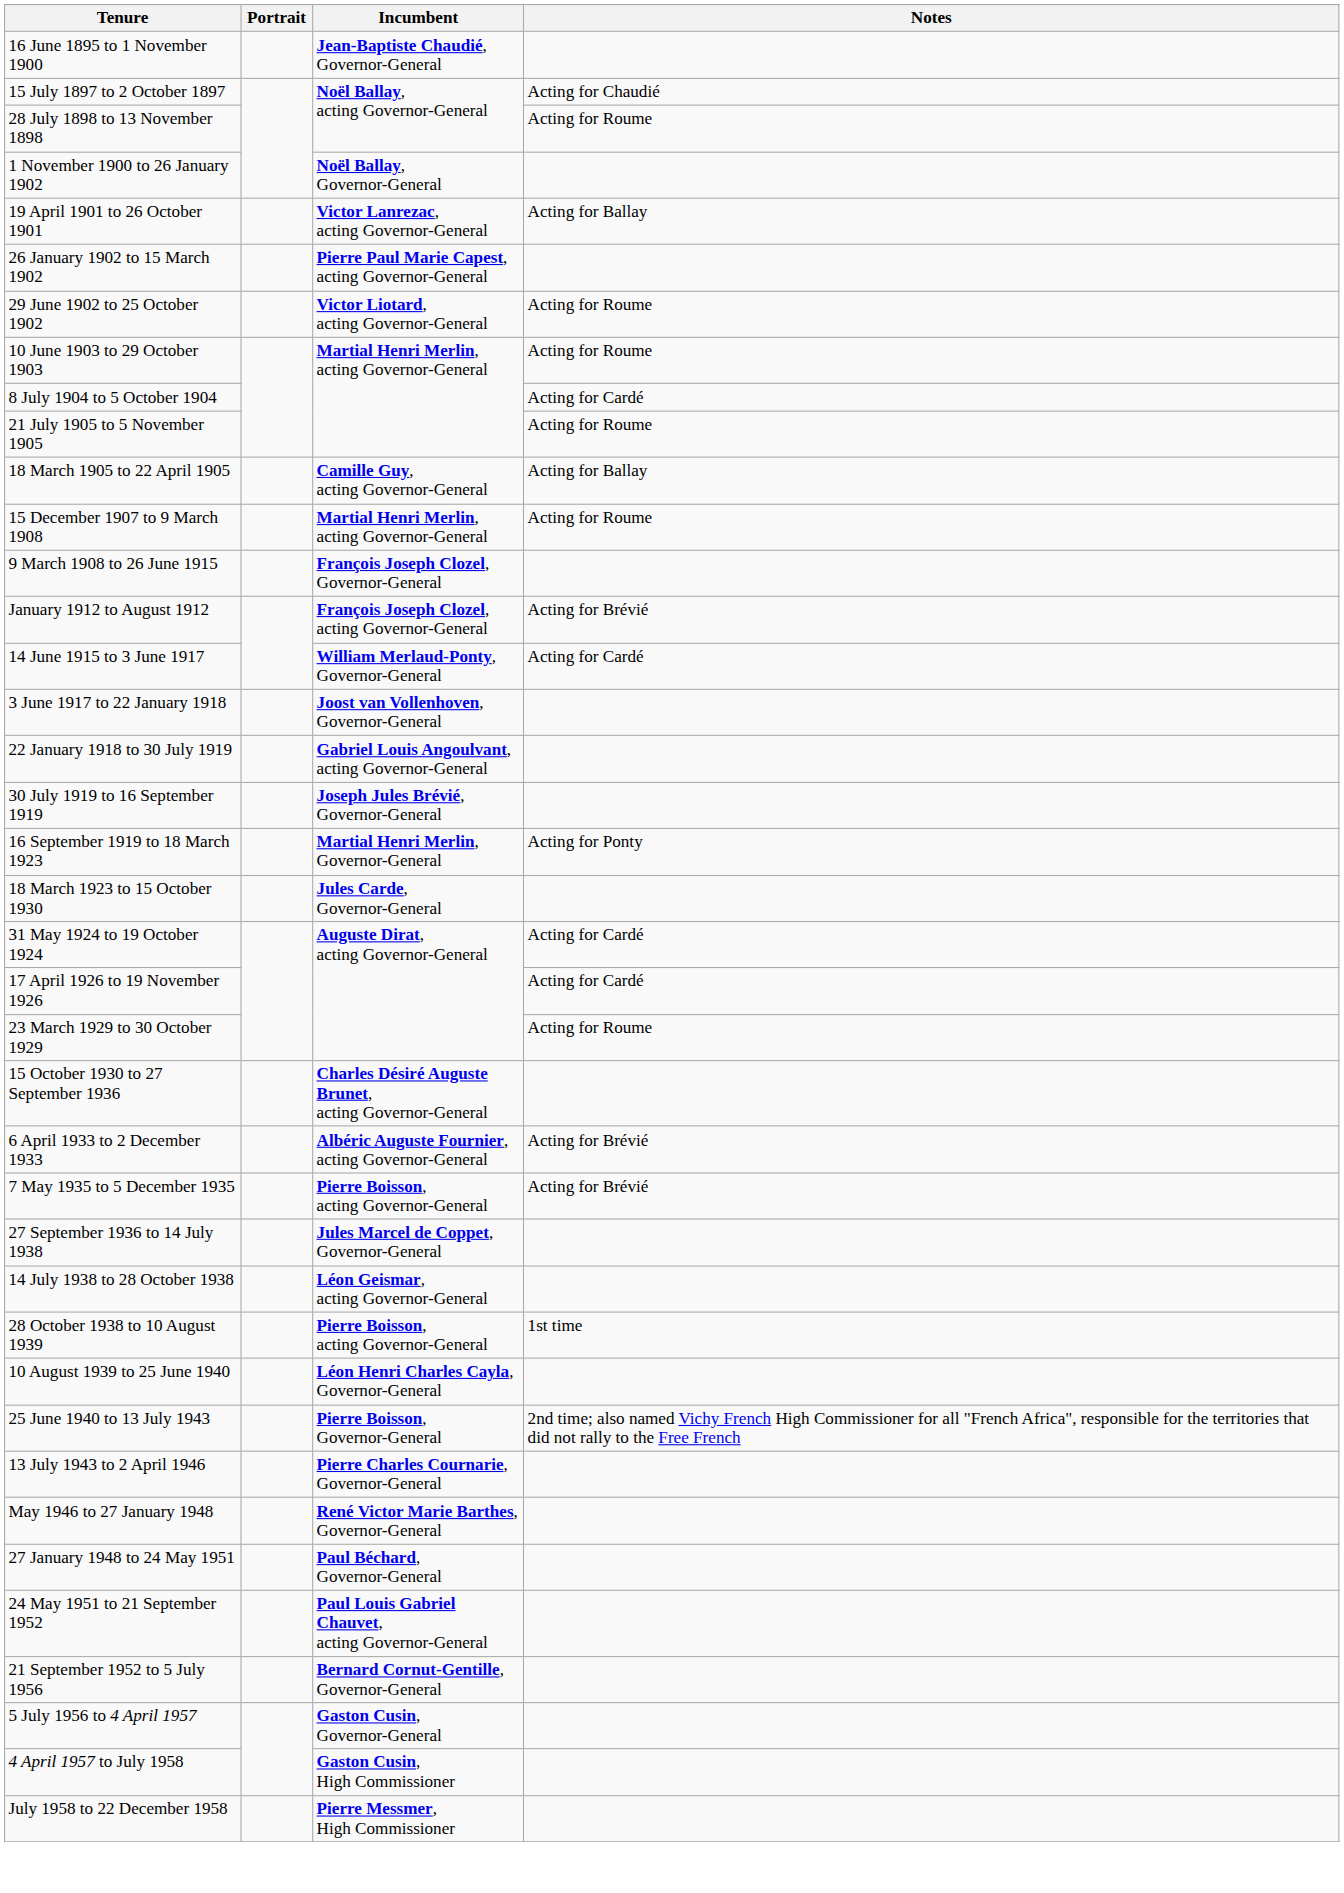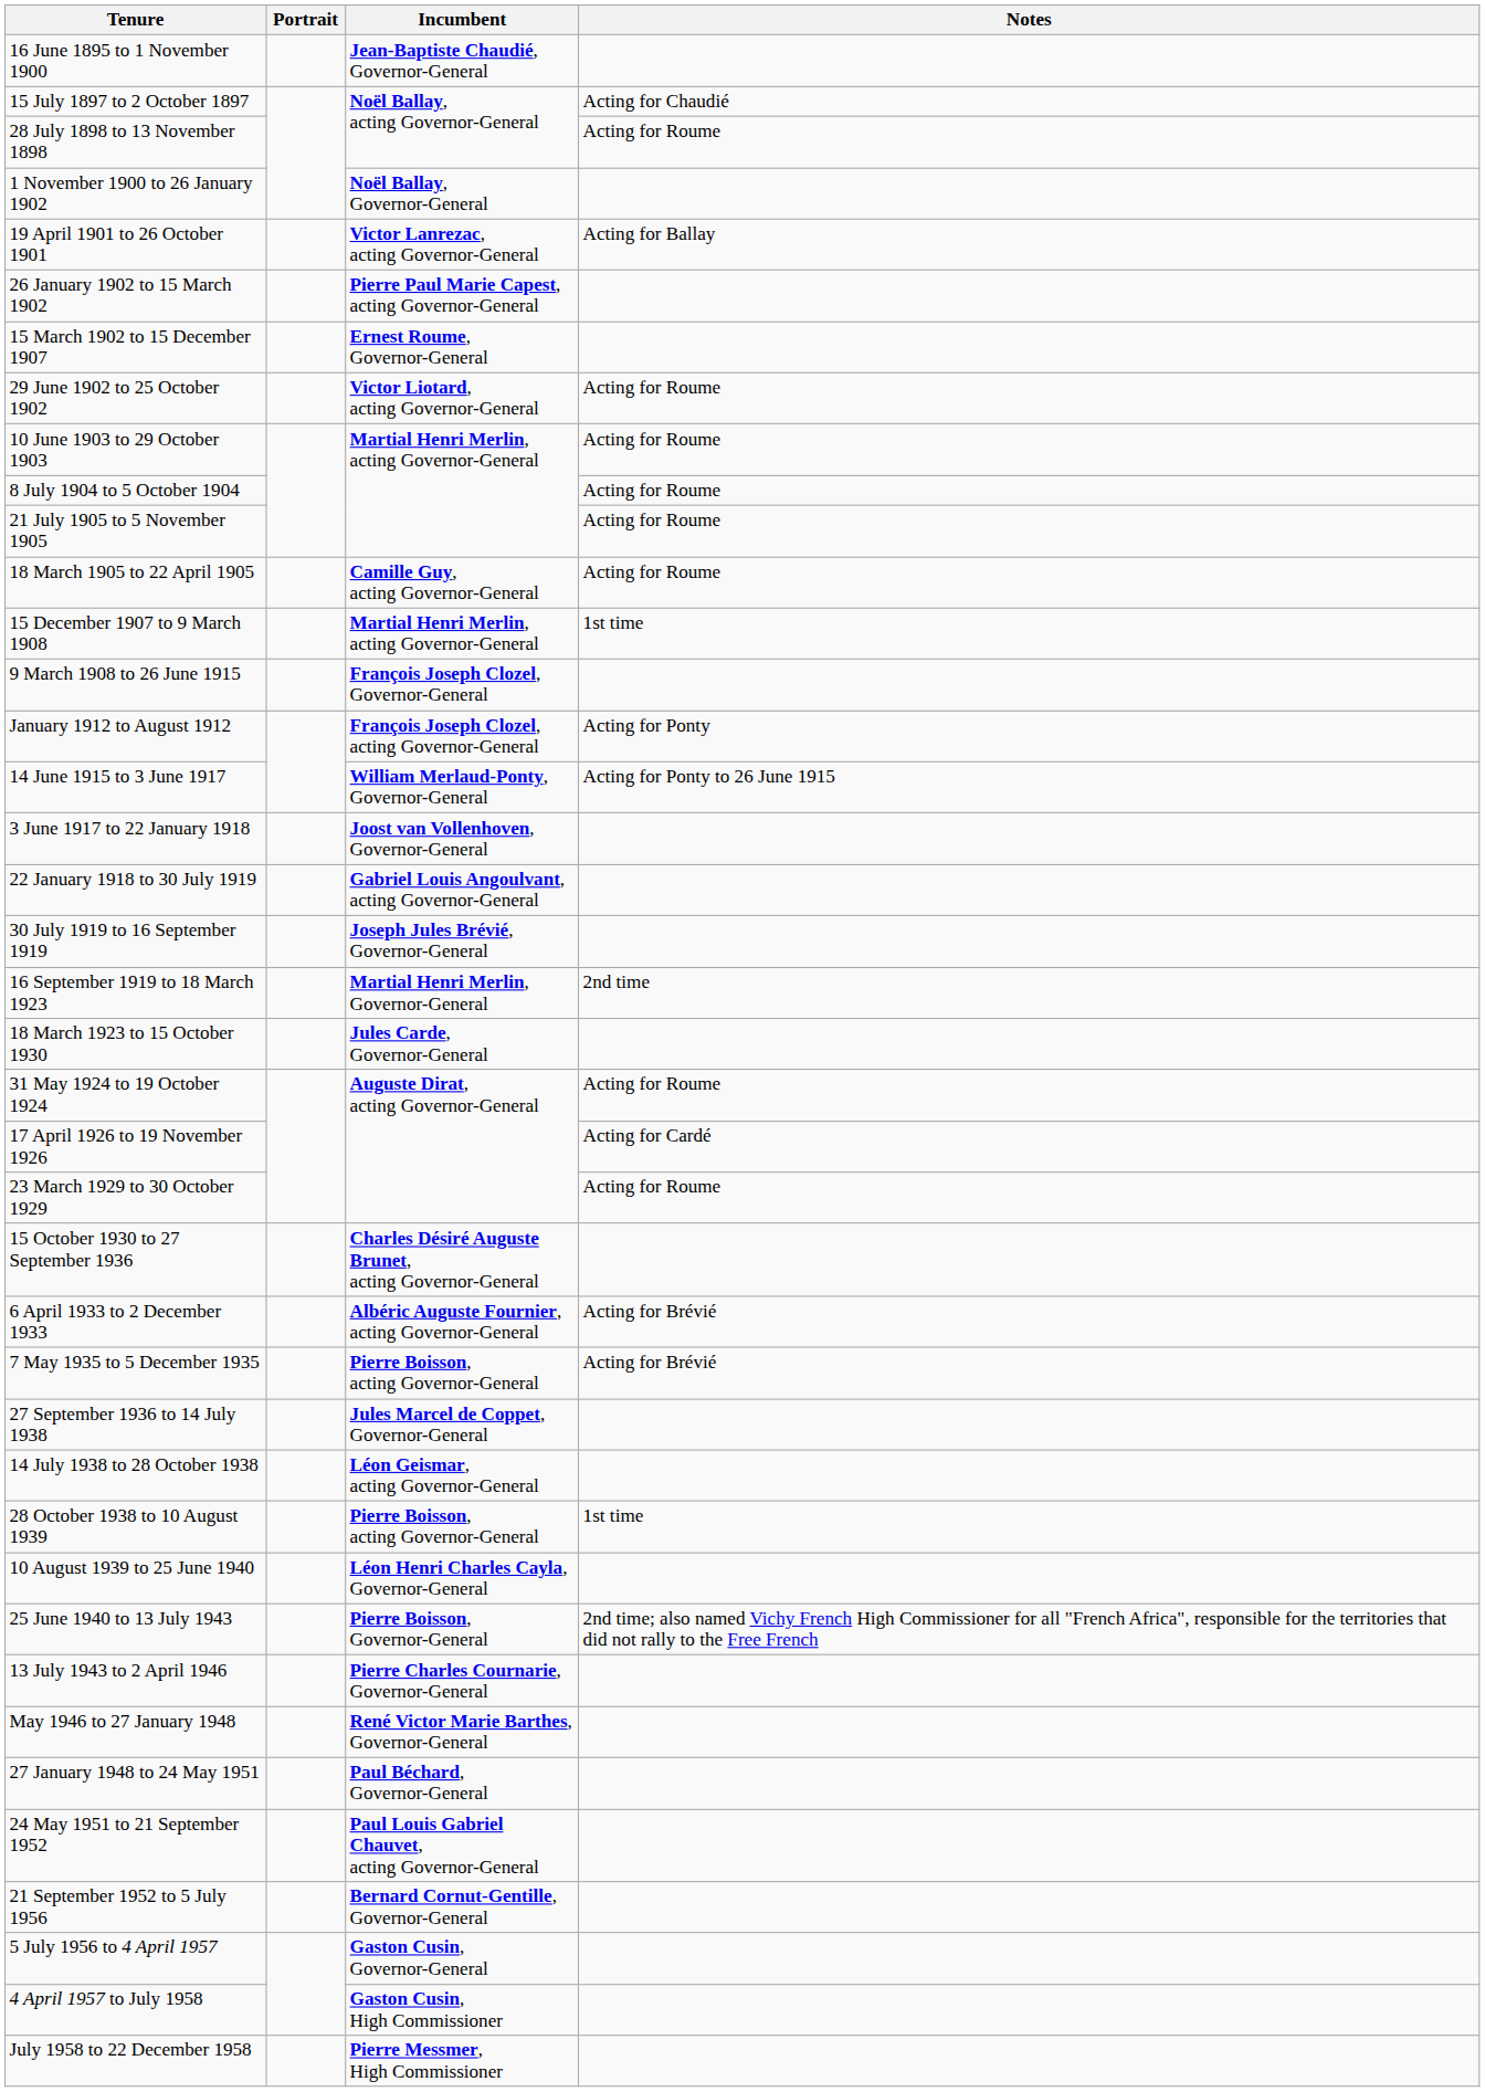 <table class="wikitable">
 <tr align=left>
 <th>Tenure</th>
 <th width=60px>Portrait</th>
 <th>Incumbent</th>
 <th>Notes</th>
 </tr>
 <tr valign=top>
 <td>16 June 1895 to 1 November 1900</td>
 <td></td>
 <td><strong><a href='#'>Jean-Baptiste Chaudié</a></strong>, <br>Governor-General</td>
 <td></td>
 </tr>
 <tr valign=top>
 <td>15 July 1897 to 2 October 1897</td>
 <td rowspan=3></td>
 <td rowspan=2><strong><a href='#'>Noël Ballay</a></strong>, <br>acting Governor-General</td>
 <td>Acting for Chaudié</td>
 </tr>
 <tr valign=top>
 <td>28 July 1898 to 13 November 1898</td>
 <td>Acting for Roume</td>
 </tr>
 <tr valign=top>
 <td>1 November 1900 to 26 January 1902</td>
 <td><strong><a href='#'>Noël Ballay</a></strong>, <br>Governor-General</td>
 <td></td>
 </tr>
 <tr valign=top>
 <td>19 April 1901 to 26 October 1901</td>
 <td></td>
 <td><strong><a href='#'>Victor Lanrezac</a></strong>, <br>acting Governor-General</td>
 <td>Acting for Ballay</td>
 </tr>
 <tr valign=top>
 <td>26 January 1902 to 15 March 1902</td>
 <td></td>
 <td><strong><a href='#'>Pierre Paul Marie Capest</a></strong>, <br>acting Governor-General</td>
 <td></td>
 </tr>
 <tr valign=top>
+<td>15 March 1902 to 15 December 1907</td>
+<td></td>
+<td><strong><a href='#'>Ernest Roume</a></strong>, <br>Governor-General</td>
+<td></td>
+</tr>
+<tr valign=top>
 <td>29 June 1902 to 25 October 1902</td>
 <td></td>
 <td><strong><a href='#'>Victor Liotard</a></strong>, <br>acting Governor-General</td>
 <td>Acting for Roume</td>
 </tr>
 <tr valign=top>
 <td>10 June 1903 to 29 October 1903</td>
 <td rowspan=3></td>
 <td rowspan=3><strong><a href='#'>Martial Henri Merlin</a></strong>, <br>acting Governor-General</td>
 <td>Acting for Roume</td>
 </tr>
 <tr valign=top>
 <td>8 July 1904 to 5 October 1904</td>
-<td>Acting for Cardé</td>
+<td>Acting for Roume</td>
 </tr>
 <tr valign=top>
 <td>21 July 1905 to 5 November 1905</td>
 <td>Acting for Roume</td>
 </tr>
 <tr valign=top>
 <td>18 March 1905 to 22 April 1905</td>
 <td></td>
 <td><strong><a href='#'>Camille Guy</a></strong>, <br>acting Governor-General</td>
-<td>Acting for Ballay</td>
+<td>Acting for Roume</td>
 </tr>
 <tr valign=top>
 <td>15 December 1907 to 9 March 1908</td>
 <td></td>
 <td><strong><a href='#'>Martial Henri Merlin</a></strong>, <br>acting Governor-General</td>
-<td>Acting for Roume</td>
+<td>1st time</td>
 </tr>
 <tr valign=top>
 <td>9 March 1908 to 26 June 1915</td>
 <td></td>
 <td><strong><a href='#'>François Joseph Clozel</a></strong>, <br>Governor-General</td>
 <td></td>
 </tr>
 <tr valign=top>
 <td>January 1912 to August 1912</td>
 <td rowspan=2></td>
 <td><strong><a href='#'>François Joseph Clozel</a></strong>, <br>acting Governor-General</td>
-<td>Acting for Brévié</td>
+<td>Acting for Ponty</td>
 </tr>
 <tr valign=top>
 <td>14 June 1915 to 3 June 1917</td>
 <td><strong><a href='#'>William Merlaud-Ponty</a></strong>, <br>Governor-General</td>
-<td>Acting for Cardé</td>
+<td>Acting for Ponty to 26 June 1915</td>
 </tr>
 <tr valign=top>
 <td>3 June 1917 to 22 January 1918</td>
 <td></td>
 <td><strong><a href='#'>Joost van Vollenhoven</a></strong>, <br>Governor-General</td>
 <td></td>
 </tr>
 <tr valign=top>
 <td>22 January 1918 to 30 July 1919</td>
 <td></td>
 <td><strong><a href='#'>Gabriel Louis Angoulvant</a></strong>, <br>acting Governor-General</td>
 <td></td>
 </tr>
 <tr valign=top>
 <td>30 July 1919 to 16 September 1919</td>
 <td></td>
 <td><strong><a href='#'>Joseph Jules Brévié</a></strong>, <br>Governor-General</td>
 <td></td>
 </tr>
 <tr valign=top>
 <td>16 September 1919 to 18 March 1923</td>
 <td></td>
 <td><strong><a href='#'>Martial Henri Merlin</a></strong>, <br>Governor-General</td>
-<td>Acting for Ponty</td>
+<td>2nd time</td>
 </tr>
 <tr valign=top>
 <td>18 March 1923 to 15 October 1930</td>
 <td></td>
 <td><strong><a href='#'>Jules Carde</a></strong>, <br>Governor-General</td>
 <td></td>
 </tr>
 <tr valign=top>
 <td>31 May 1924 to 19 October 1924</td>
 <td rowspan=3></td>
 <td rowspan=3><strong><a href='#'>Auguste Dirat</a></strong>, <br>acting Governor-General</td>
-<td>Acting for Cardé</td>
+<td>Acting for Roume</td>
 </tr>
 <tr valign=top>
 <td>17 April 1926 to 19 November 1926</td>
 <td>Acting for Cardé</td>
 </tr>
 <tr valign=top>
 <td>23 March 1929 to 30 October 1929</td>
 <td>Acting for Roume</td>
 </tr>
 <tr valign=top>
 <td>15 October 1930 to 27 September 1936</td>
 <td></td>
 <td><strong><a href='#'>Charles Désiré Auguste Brunet</a></strong>, <br>acting Governor-General</td>
 <td></td>
 </tr>
 <tr valign=top>
 <td>6 April 1933 to 2 December 1933</td>
 <td></td>
 <td><strong><a href='#'>Albéric Auguste Fournier</a></strong>, <br>acting Governor-General</td>
 <td>Acting for Brévié</td>
 </tr>
 <tr valign=top>
 <td>7 May 1935 to 5 December 1935</td>
 <td></td>
 <td><strong><a href='#'>Pierre Boisson</a></strong>, <br>acting Governor-General</td>
 <td>Acting for Brévié</td>
 </tr>
 <tr valign=top>
 <td>27 September 1936 to 14 July 1938</td>
 <td></td>
 <td><strong><a href='#'>Jules Marcel de Coppet</a></strong>, <br>Governor-General</td>
 <td></td>
 </tr>
 <tr valign=top>
 <td>14 July 1938 to 28 October 1938</td>
 <td></td>
 <td><strong><a href='#'>Léon Geismar</a></strong>, <br>acting Governor-General</td>
 <td></td>
 </tr>
 <tr valign=top>
 <td>28 October 1938 to 10 August 1939</td>
 <td></td>
 <td><strong><a href='#'>Pierre Boisson</a></strong>, <br>acting Governor-General</td>
 <td>1st time</td>
 </tr>
 <tr valign=top>
 <td>10 August 1939 to 25 June 1940</td>
 <td></td>
 <td><strong><a href='#'>Léon Henri Charles Cayla</a></strong>, <br>Governor-General</td>
 <td></td>
 </tr>
 <tr valign=top>
 <td>25 June 1940 to 13 July 1943</td>
 <td></td>
 <td><strong><a href='#'>Pierre Boisson</a></strong>, <br>Governor-General</td>
 <td>2nd time; also named <a href='#'>Vichy French</a> High Commissioner for all "French Africa", responsible for the territories that did not rally to the <a href='#'>Free French</a></td>
 </tr>
 <tr valign=top>
 <td>13 July 1943 to 2 April 1946</td>
 <td></td>
 <td><strong><a href='#'>Pierre Charles Cournarie</a></strong>, <br>Governor-General</td>
 <td></td>
 </tr>
 <tr valign=top>
 <td>May 1946 to 27 January 1948</td>
 <td></td>
 <td><strong><a href='#'>René Victor Marie Barthes</a></strong>, <br>Governor-General</td>
 <td></td>
 </tr>
 <tr valign=top>
 <td>27 January 1948 to 24 May 1951</td>
 <td></td>
 <td><strong><a href='#'>Paul Béchard</a></strong>, <br>Governor-General</td>
 <td></td>
 </tr>
 <tr valign=top>
 <td>24 May 1951 to 21 September 1952</td>
 <td></td>
 <td><strong><a href='#'>Paul Louis Gabriel Chauvet</a></strong>, <br>acting Governor-General</td>
 <td></td>
 </tr>
 <tr valign=top>
 <td>21 September 1952 to 5 July 1956</td>
 <td></td>
 <td><strong><a href='#'>Bernard Cornut-Gentille</a></strong>, <br>Governor-General</td>
 <td></td>
 </tr>
 <tr valign=top>
 <td>5 July 1956 to <em>4 April 1957</em></td>
 <td rowspan=2></td>
 <td><strong><a href='#'>Gaston Cusin</a></strong>, <br>Governor-General</td>
 <td></td>
 </tr>
 <tr valign=top>
 <td><em>4 April 1957</em> to July 1958</td>
 <td><strong><a href='#'>Gaston Cusin</a></strong>, <br>High Commissioner</td>
 <td></td>
 </tr>
 <tr valign=top>
 <td>July 1958 to 22 December 1958</td>
 <td></td>
 <td><strong><a href='#'>Pierre Messmer</a></strong>, <br>High Commissioner</td>
 <td></td>
 </tr>
 </table>
